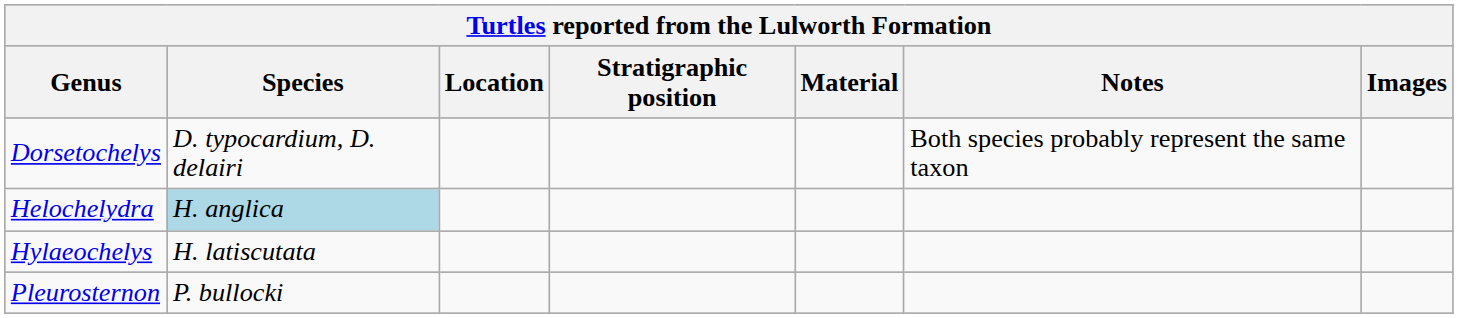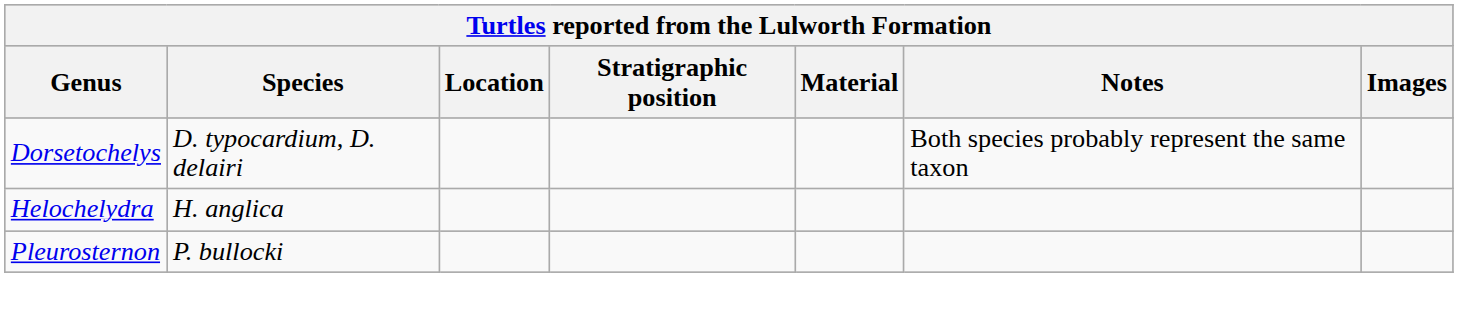 <table class="wikitable" align="center" width="100%">
 <tr>
 <th colspan="7" align="center"><strong><a href='#'>Turtles</a> reported from the Lulworth Formation</strong></th>
 </tr>
 <tr>
 <th>Genus</th>
 <th>Species</th>
 <th>Location</th>
 <th>Stratigraphic position</th>
 <th>Material</th>
 <th>Notes</th>
 <th>Images</th>
 </tr>
 <tr>
 <td><em><a href='#'>Dorsetochelys</a></em></td>
 <td><em>D. typocardium, D. delairi</em></td>
 <td></td>
 <td></td>
 <td></td>
 <td>Both species probably represent the same taxon</td>
 <td></td>
 </tr>
 <tr>
 <td><em><a href='#'>Helochelydra</a></em></td>
-<td style="background: lightblue;"><em>H. anglica</em></td>
-<td></td>
-<td></td>
-<td></td>
-<td></td>
-<td></td>
-</tr>
-<tr>
-<td><em><a href='#'>Hylaeochelys</a></em></td>
-<td><em>H. latiscutata</em></td>
+<td><em>H. anglica</em></td>
 <td></td>
 <td></td>
 <td></td>
 <td></td>
 <td></td>
 </tr>
 <tr>
 <td><em><a href='#'>Pleurosternon</a></em></td>
 <td><em>P. bullocki</em></td>
 <td></td>
 <td></td>
 <td></td>
 <td></td>
 <td></td>
 </tr>
 </table>
